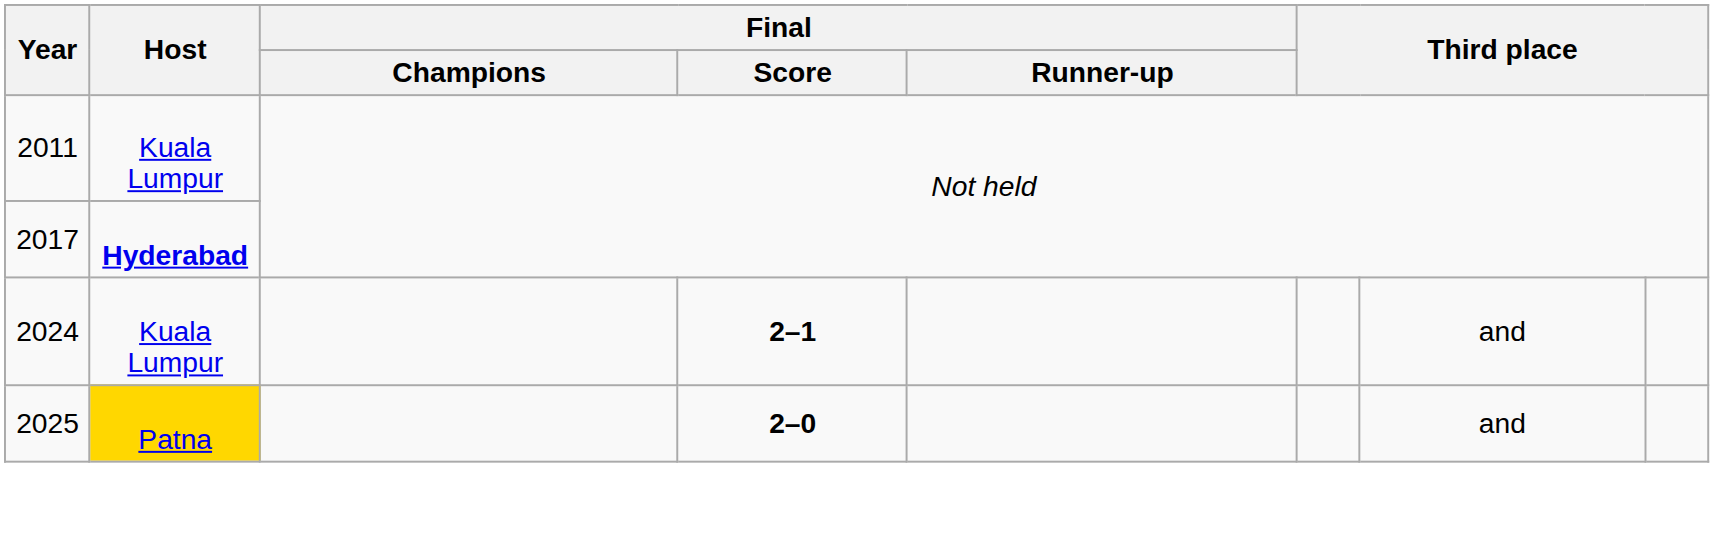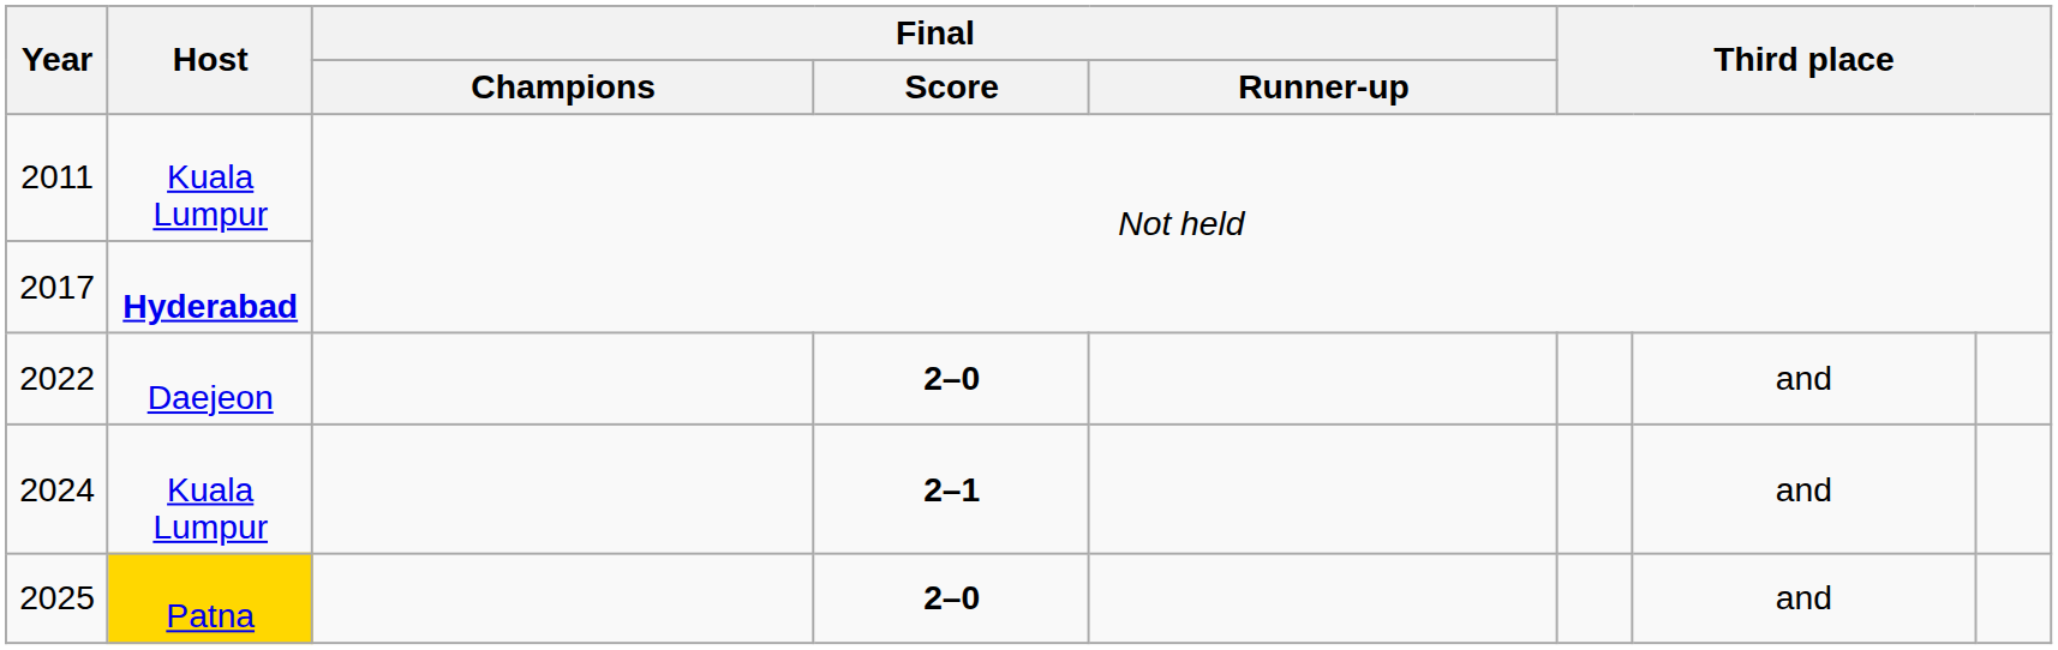 <table class="wikitable" style="font-size:90%; text-align: center;">
 <tr>
 <th rowspan="2" width="5%">Year</th>
 <th rowspan="2" width="10%">Host</th>
 <th colspan="3">Final</th>
 <th colspan="3" rowspan="2">Third place</th>
 </tr>
 <tr>
 <th>Champions</th>
 <th>Score</th>
 <th>Runner-up</th>
 </tr>
 <tr>
 <td>2011<br></td>
 <td><br><a href='#'>Kuala Lumpur</a></td>
 <td colspan="6" rowspan="2"><em>Not held</em></td>
 </tr>
 <tr>
 <td>2017<br></td>
 <td><strong><br><a href='#'>Hyderabad</a></strong></td>
 </tr>
 <tr>
+<td>2022<br></td>
+<td><br><a href='#'>Daejeon</a></td>
+<td></td>
+<td><strong>2–0</strong></td>
+<td></td>
+<td></td>
+<td>and</td>
+<td></td>
+</tr>
+<tr>
 <td>2024<br></td>
 <td><br><a href='#'>Kuala Lumpur</a></td>
 <td></td>
 <td><strong>2–1</strong></td>
 <td></td>
 <td></td>
 <td>and</td>
 <td></td>
 </tr>
 <tr>
 <td>2025<br></td>
 <td style="background: gold;"><br><a href='#'>Patna</a></td>
 <td></td>
 <td><strong>2–0</strong></td>
 <td></td>
 <td></td>
 <td>and</td>
 <td></td>
 </tr>
 </table>
